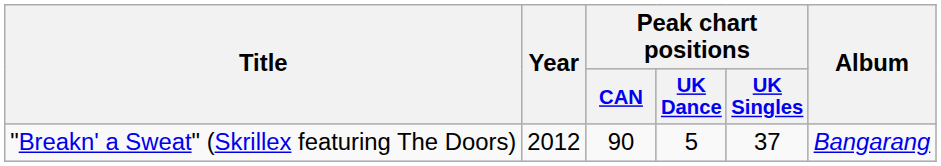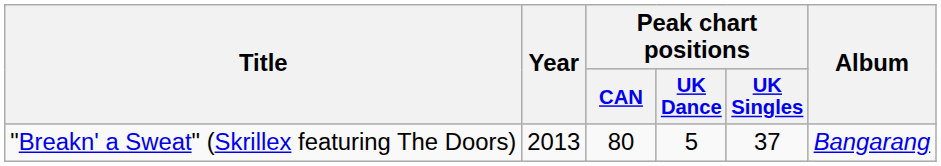 <table class="wikitable" style="text-align:center;">
 <tr>
 <th rowspan="2">Title</th>
 <th rowspan="2">Year</th>
 <th colspan="3">Peak chart positions</th>
 <th rowspan="2">Album</th>
 </tr>
 <tr>
 <th style="width:3em;font-size:85%"><a href='#'>CAN</a></th>
 <th style="width:3em;font-size:85%"><a href='#'>UK Dance</a></th>
 <th style="width:3em;font-size:85%"><a href='#'>UK Singles</a></th>
 </tr>
 <tr>
 <td align="left">"<a href='#'>Breakn' a Sweat</a>" (<a href='#'>Skrillex</a> featuring The Doors)</td>
-<td>2012</td>
-<td style="text-align:center;">90</td>
+<td>2013</td>
+<td style="text-align:center;">80</td>
 <td style="text-align:center;">5</td>
 <td style="text-align:center;">37</td>
 <td><em><a href='#'>Bangarang</a></em></td>
 </tr>
 </table>
